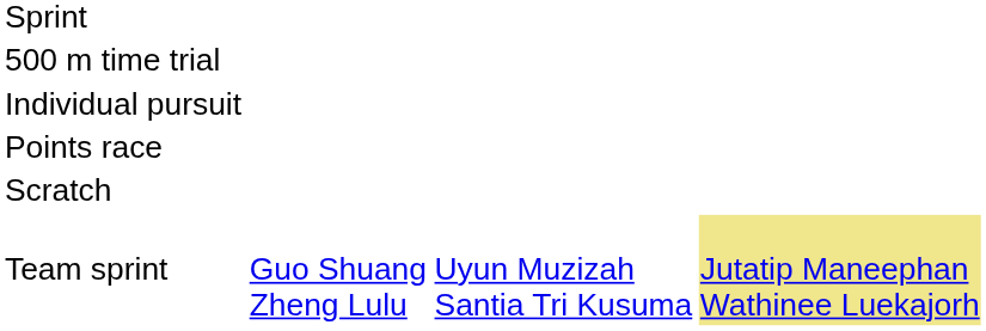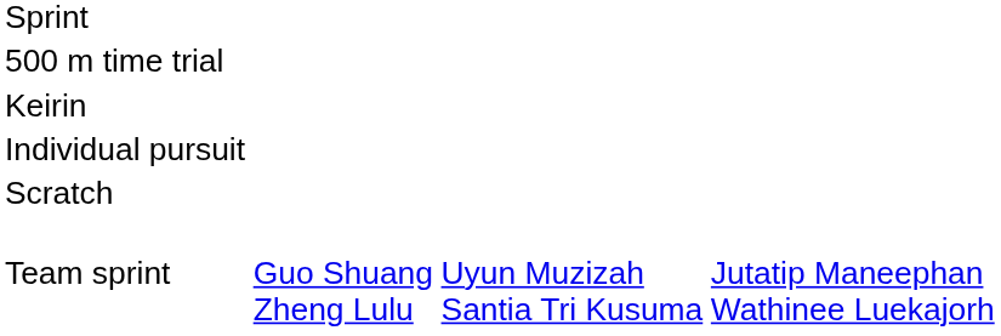 <table>
 <tr>
 <td>Sprint</td>
 <td></td>
 <td></td>
 <td></td>
 </tr>
 <tr>
 <td>500 m time trial</td>
 <td></td>
 <td></td>
 <td></td>
 </tr>
 <tr>
-<td>Individual pursuit</td>
+<td>Keirin</td>
 <td></td>
 <td></td>
 <td></td>
 </tr>
 <tr>
-<td>Points race</td>
+<td>Individual pursuit</td>
 <td></td>
 <td></td>
 <td></td>
 </tr>
 <tr>
 <td>Scratch</td>
 <td></td>
 <td></td>
 <td></td>
 </tr>
 <tr>
 <td>Team sprint</td>
 <td><br><a href='#'>Guo Shuang</a><br><a href='#'>Zheng Lulu</a></td>
 <td><br><a href='#'>Uyun Muzizah</a><br><a href='#'>Santia Tri Kusuma</a></td>
-<td style="background: khaki;"><br><a href='#'>Jutatip Maneephan</a><br><a href='#'>Wathinee Luekajorh</a></td>
+<td><br><a href='#'>Jutatip Maneephan</a><br><a href='#'>Wathinee Luekajorh</a></td>
 </tr>
 </table>
